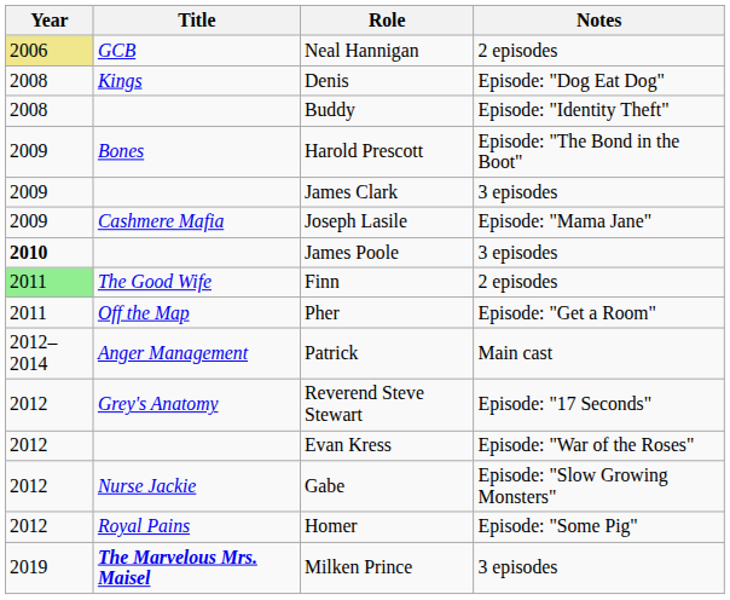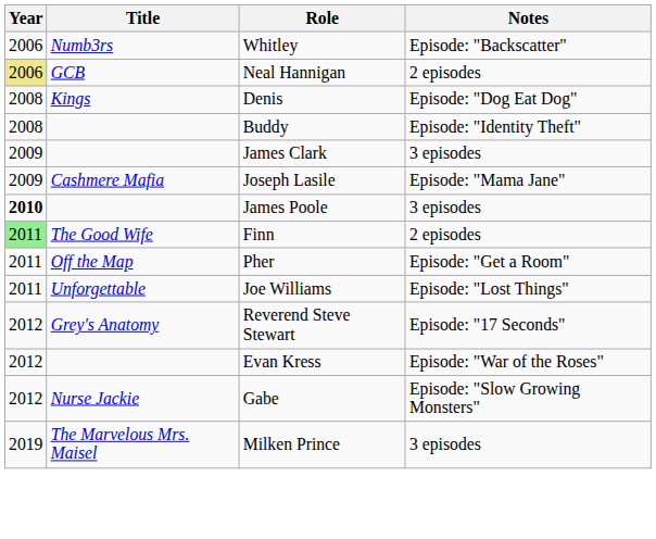 <table class="wikitable sortable">
 <tr>
 <th>Year</th>
 <th>Title</th>
 <th>Role</th>
 <th class="unsortable">Notes</th>
+</tr>
+<tr>
+<td>2006</td>
+<td><em><a href='#'>Numb3rs</a></em></td>
+<td>Whitley</td>
+<td>Episode: "Backscatter"</td>
 </tr>
 <tr>
 <td style="background: khaki;">2006</td>
 <td><em><a href='#'>GCB</a></em></td>
 <td>Neal Hannigan</td>
 <td>2 episodes</td>
 </tr>
 <tr>
 <td>2008</td>
 <td><em><a href='#'>Kings</a></em></td>
 <td>Denis</td>
 <td>Episode: "Dog Eat Dog"</td>
 </tr>
 <tr>
 <td>2008</td>
 <td><em></em></td>
 <td>Buddy</td>
 <td>Episode: "Identity Theft"</td>
-</tr>
-<tr>
-<td>2009</td>
-<td><em><a href='#'>Bones</a></em></td>
-<td>Harold Prescott</td>
-<td>Episode: "The Bond in the Boot"</td>
 </tr>
 <tr>
 <td>2009</td>
 <td><em></em></td>
 <td>James Clark</td>
 <td>3 episodes</td>
 </tr>
 <tr>
 <td>2009</td>
 <td><em><a href='#'>Cashmere Mafia</a></em></td>
 <td>Joseph Lasile</td>
 <td>Episode: "Mama Jane"</td>
 </tr>
 <tr>
 <td><strong>2010</strong></td>
 <td><em></em></td>
 <td>James Poole</td>
 <td>3 episodes</td>
 </tr>
 <tr>
 <td style="background: lightgreen;">2011</td>
 <td><em><a href='#'>The Good Wife</a></em></td>
 <td>Finn</td>
 <td>2 episodes</td>
 </tr>
 <tr>
 <td>2011</td>
 <td><em><a href='#'>Off the Map</a></em></td>
 <td>Pher</td>
 <td>Episode: "Get a Room"</td>
 </tr>
 <tr>
-<td>2012–2014</td>
-<td><em><a href='#'>Anger Management</a></em></td>
-<td>Patrick</td>
-<td>Main cast</td>
+<td>2011</td>
+<td><em><a href='#'>Unforgettable</a></em></td>
+<td>Joe Williams</td>
+<td>Episode: "Lost Things"</td>
 </tr>
 <tr>
 <td>2012</td>
 <td><em><a href='#'>Grey's Anatomy</a></em></td>
 <td>Reverend Steve Stewart</td>
 <td>Episode: "17 Seconds"</td>
 </tr>
 <tr>
 <td>2012</td>
 <td><em></em></td>
 <td>Evan Kress</td>
 <td>Episode: "War of the Roses"</td>
 </tr>
 <tr>
 <td>2012</td>
 <td><em><a href='#'>Nurse Jackie</a></em></td>
 <td>Gabe</td>
 <td>Episode: "Slow Growing Monsters"</td>
 </tr>
 <tr>
-<td>2012</td>
-<td><em><a href='#'>Royal Pains</a></em></td>
-<td>Homer</td>
-<td>Episode: "Some Pig"</td>
-</tr>
-<tr>
 <td>2019</td>
-<td><strong><em><a href='#'>The Marvelous Mrs. Maisel</a></em></strong></td>
+<td><em><a href='#'>The Marvelous Mrs. Maisel</a></em></td>
 <td>Milken Prince</td>
 <td>3 episodes</td>
 </tr>
 </table>
